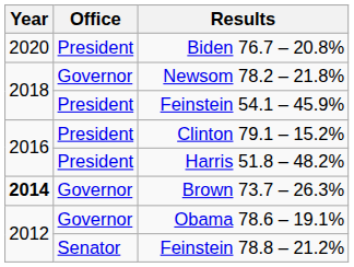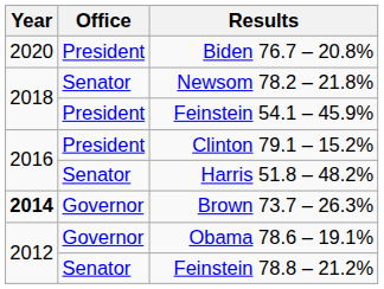 <table class=wikitable>
 <tr>
 <th width="30">Year</th>
 <th width="60">Office</th>
 <th width="180">Results</th>
 </tr>
 <tr>
 <td rowspan="1">2020</td>
 <td><a href='#'>President</a></td>
 <td align="right" ><a href='#'>Biden</a> 76.7 – 20.8%</td>
 </tr>
 <tr>
 <td rowspan="2">2018</td>
-<td><a href='#'>Governor</a></td>
+<td><a href='#'>Senator</a></td>
 <td align="right" ><a href='#'>Newsom</a> 78.2 – 21.8%</td>
 </tr>
 <tr>
 <td><a href='#'>President</a></td>
 <td align="right" ><a href='#'>Feinstein</a> 54.1 – 45.9%</td>
 </tr>
 <tr>
 <td rowspan="2">2016</td>
 <td><a href='#'>President</a></td>
 <td align="right" ><a href='#'>Clinton</a> 79.1 – 15.2%</td>
 </tr>
 <tr>
-<td><a href='#'>President</a></td>
+<td><a href='#'>Senator</a></td>
 <td align="right" ><a href='#'>Harris</a> 51.8 – 48.2%</td>
 </tr>
 <tr>
 <td><strong>2014</strong></td>
 <td><a href='#'>Governor</a></td>
 <td align="right" ><a href='#'>Brown</a> 73.7 – 26.3%</td>
 </tr>
 <tr>
 <td rowspan="2">2012</td>
 <td><a href='#'>Governor</a></td>
 <td align="right" ><a href='#'>Obama</a> 78.6 – 19.1%</td>
 </tr>
 <tr>
 <td><a href='#'>Senator</a></td>
 <td align="right" ><a href='#'>Feinstein</a> 78.8 – 21.2%</td>
 </tr>
 </table>
